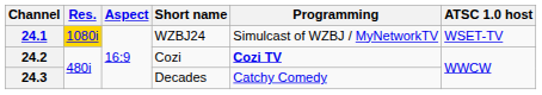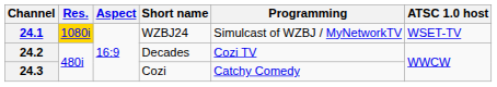 <table class="wikitable">
 <tr>
 <th scope = "col">Channel</th>
 <th scope = "col"><a href='#'>Res.</a></th>
 <th scope = "col"><a href='#'>Aspect</a></th>
 <th scope = "col">Short name</th>
 <th scope = "col">Programming</th>
 <th scope = "col">ATSC 1.0 host</th>
 </tr>
 <tr>
 <th scope = "row"><a href='#'>24.1</a></th>
 <td style="background: gold;"><a href='#'>1080i</a></td>
 <td rowspan="3"><a href='#'>16:9</a></td>
 <td>WZBJ24</td>
 <td>Simulcast of WZBJ / <a href='#'>MyNetworkTV</a></td>
 <td><a href='#'>WSET-TV</a></td>
 </tr>
 <tr>
 <th scope = "row">24.2</th>
 <td rowspan="2"><a href='#'>480i</a></td>
-<td>Cozi</td>
-<td><strong><a href='#'>Cozi TV</a></strong></td>
+<td>Decades</td>
+<td><a href='#'>Cozi TV</a></td>
 <td rowspan="2"><a href='#'>WWCW</a></td>
 </tr>
 <tr>
 <th scope = "row">24.3</th>
-<td>Decades</td>
+<td>Cozi</td>
 <td><a href='#'>Catchy Comedy</a></td>
 </tr>
 </table>
